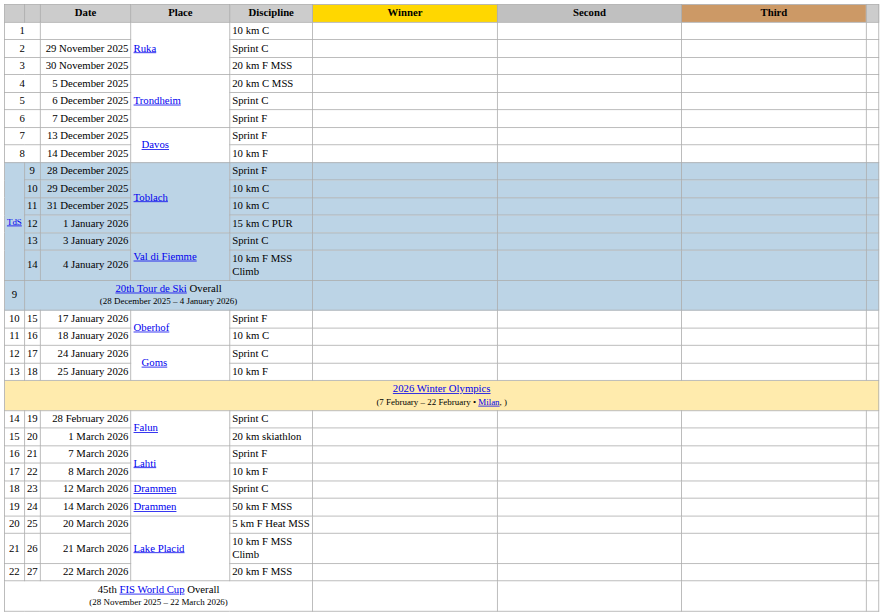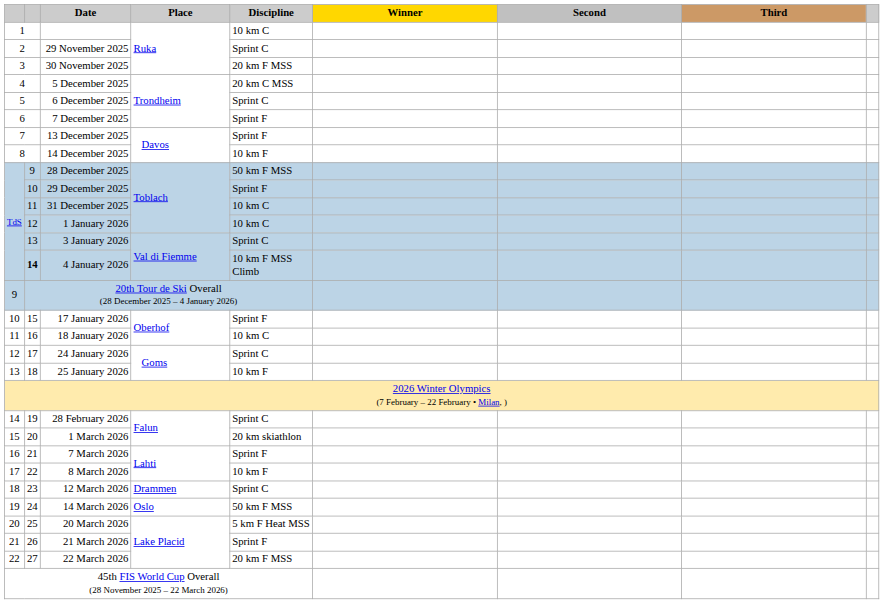 <table class="wikitable plainrowheaders" style="background:#fff; font-size:86%; line-height:16px; border:grey solid 1px; border-collapse:collapse;">
 <tr style="background:#ccc; text-align:center;">
 <th scope="col" style="background:#ccc; width=10 px;"></th>
 <th scope="col" style="background:#ccc; width=10 px;"></th>
 <th scope="col" style="background:#ccc; width:110px;">Date</th>
 <th scope="col" style="background:#ccc; width:120px;">Place</th>
 <th scope="col" style="background:#ccc; width:100px;">Discipline</th>
 <th scope="col" style="background:gold; width:230px;">Winner</th>
 <th scope="col" style="background:silver; width:230px;">Second</th>
 <th scope="col" style="background:#c96; width:230px;">Third</th>
 <th scope="col" style="background:#ccc; width:10px;"></th>
 </tr>
 <tr>
 <td align=center colspan=2>1</td>
 <td align=right></td>
 <td rowspan=3> <a href='#'>Ruka</a></td>
 <td>10 km C</td>
 <td></td>
 <td></td>
 <td></td>
 <td></td>
 </tr>
 <tr>
 <td align=center colspan=2>2</td>
 <td align=right>29 November 2025</td>
 <td>Sprint C</td>
 <td></td>
 <td></td>
 <td></td>
 <td></td>
 </tr>
 <tr>
 <td align=center colspan=2>3</td>
 <td align=right>30 November 2025</td>
 <td>20 km F MSS</td>
 <td></td>
 <td></td>
 <td></td>
 <td></td>
 </tr>
 <tr>
 <td align=center colspan=2>4</td>
 <td align=right>5 December 2025</td>
 <td rowspan=3> <a href='#'>Trondheim</a></td>
 <td>20 km C MSS</td>
 <td></td>
 <td></td>
 <td></td>
 <td></td>
 </tr>
 <tr>
 <td align=center colspan=2>5</td>
 <td align=right>6 December 2025</td>
 <td>Sprint C</td>
 <td></td>
 <td></td>
 <td></td>
 <td></td>
 </tr>
 <tr>
 <td align=center colspan=2>6</td>
 <td align=right>7 December 2025</td>
 <td>Sprint F</td>
 <td></td>
 <td></td>
 <td></td>
 <td></td>
 </tr>
 <tr>
 <td align=center colspan=2>7</td>
 <td align=right>13 December 2025</td>
 <td rowspan=2>   <a href='#'>Davos</a></td>
 <td>Sprint F</td>
 <td></td>
 <td></td>
 <td></td>
 <td></td>
 </tr>
 <tr>
 <td align=center colspan=2>8</td>
 <td align=right>14 December 2025</td>
 <td>10 km F</td>
 <td></td>
 <td></td>
 <td></td>
 <td></td>
 </tr>
 <tr bgcolor=#BCD4E6>
 <td align=center rowspan=6><small><a href='#'>TdS</a></small></td>
 <td align=center>9</td>
 <td align=right>28 December 2025</td>
 <td rowspan=4> <a href='#'>Toblach</a></td>
-<td>Sprint F</td>
+<td>50 km F MSS</td>
 <td></td>
 <td></td>
 <td></td>
 <td></td>
 </tr>
 <tr bgcolor=#BCD4E6>
 <td align=center>10</td>
 <td align=right>29 December 2025</td>
-<td>10 km C</td>
+<td>Sprint F</td>
 <td></td>
 <td></td>
 <td></td>
 <td></td>
 </tr>
 <tr bgcolor=#BCD4E6>
 <td align=center>11</td>
 <td align=right>31 December 2025</td>
 <td>10 km C</td>
 <td></td>
 <td></td>
 <td></td>
 <td></td>
 </tr>
 <tr bgcolor=#BCD4E6>
 <td align=center>12</td>
 <td align=right>1 January 2026</td>
-<td>15 km C PUR</td>
+<td>10 km C</td>
 <td></td>
 <td></td>
 <td></td>
 <td></td>
 </tr>
 <tr bgcolor=#BCD4E6>
 <td align=center>13</td>
 <td align=right>3 January 2026</td>
 <td rowspan=2> <a href='#'>Val di Fiemme</a></td>
 <td>Sprint C</td>
 <td></td>
 <td></td>
 <td></td>
 <td></td>
 </tr>
 <tr bgcolor=#BCD4E6>
-<td align=center>14</td>
+<td align=center><strong>14</strong></td>
 <td align=right>4 January 2026</td>
 <td>10 km F MSS Climb</td>
 <td></td>
 <td></td>
 <td></td>
 <td></td>
 </tr>
 <tr bgcolor=#BCD4E6>
 <td align=center>9</td>
 <td colspan="4" align="center"><a href='#'>20th Tour de Ski</a> Overall<br><small>(28 December 2025 – 4 January 2026)</small></td>
 <td></td>
 <td></td>
 <td></td>
 <td></td>
 </tr>
 <tr>
 <td align=center>10</td>
 <td align=center>15</td>
 <td align=right>17 January 2026</td>
 <td rowspan=2> <a href='#'>Oberhof</a></td>
 <td>Sprint F</td>
 <td></td>
 <td></td>
 <td></td>
 <td></td>
 </tr>
 <tr>
 <td align=center>11</td>
 <td align=center>16</td>
 <td align=right>18 January 2026</td>
 <td>10 km C</td>
 <td></td>
 <td></td>
 <td></td>
 <td></td>
 </tr>
 <tr>
 <td align=center>12</td>
 <td align=center>17</td>
 <td align=right>24 January 2026</td>
 <td rowspan=2>   <a href='#'>Goms</a></td>
 <td>Sprint C</td>
 <td></td>
 <td></td>
 <td></td>
 <td></td>
 </tr>
 <tr>
 <td align=center>13</td>
 <td align=center>18</td>
 <td align=right>25 January 2026</td>
 <td>10 km F</td>
 <td></td>
 <td></td>
 <td></td>
 <td></td>
 </tr>
 <tr style="background:#FFEBAD">
 <td align=center colspan=9><a href='#'>2026 Winter Olympics</a><br><small>(7 February – 22 February • <a href='#'>Milan</a>, )</small></td>
 </tr>
 <tr>
 <td align=center>14</td>
 <td align=center>19</td>
 <td align=right>28 February 2026</td>
 <td rowspan=2> <a href='#'>Falun</a></td>
 <td>Sprint C</td>
 <td></td>
 <td></td>
 <td></td>
 <td></td>
 </tr>
 <tr>
 <td align=center>15</td>
 <td align=center>20</td>
 <td align=right>1 March 2026</td>
 <td>20 km skiathlon</td>
 <td></td>
 <td></td>
 <td></td>
 <td></td>
 </tr>
 <tr>
 <td align=center>16</td>
 <td align=center>21</td>
 <td align=right>7 March 2026</td>
 <td rowspan=2> <a href='#'>Lahti</a></td>
 <td>Sprint F</td>
 <td></td>
 <td></td>
 <td></td>
 <td></td>
 </tr>
 <tr>
 <td align=center>17</td>
 <td align=center>22</td>
 <td align=right>8 March 2026</td>
 <td>10 km F</td>
 <td></td>
 <td></td>
 <td></td>
 <td></td>
 </tr>
 <tr>
 <td align=center>18</td>
 <td align=center>23</td>
 <td align=right>12 March 2026</td>
 <td> <a href='#'>Drammen</a></td>
 <td>Sprint C</td>
 <td></td>
 <td></td>
 <td></td>
 <td></td>
 </tr>
 <tr>
 <td align=center>19</td>
 <td align=center>24</td>
 <td align=right>14 March 2026</td>
-<td> <a href='#'>Drammen</a></td>
+<td> <a href='#'>Oslo</a></td>
 <td>50 km F MSS</td>
 <td></td>
 <td></td>
 <td></td>
 <td></td>
 </tr>
 <tr>
 <td align=center>20</td>
 <td align=center>25</td>
 <td align=right>20 March 2026</td>
 <td rowspan=3> <a href='#'>Lake Placid</a></td>
 <td>5 km F Heat MSS</td>
 <td></td>
 <td></td>
 <td></td>
 <td></td>
 </tr>
 <tr>
 <td align=center>21</td>
 <td align=center>26</td>
 <td align=right>21 March 2026</td>
-<td>10 km F MSS Climb</td>
+<td>Sprint F</td>
 <td></td>
 <td></td>
 <td></td>
 <td></td>
 </tr>
 <tr>
 <td align=center>22</td>
 <td align=center>27</td>
 <td align=right>22 March 2026</td>
 <td>20 km F MSS</td>
 <td></td>
 <td></td>
 <td></td>
 <td></td>
 </tr>
 <tr>
 <td colspan="5" align="center">45th <a href='#'>FIS World Cup</a> Overall<br><small>(28 November 2025 – 22 March 2026)</small></td>
 <td></td>
 <td></td>
 <td></td>
 <td></td>
 </tr>
 </table>
